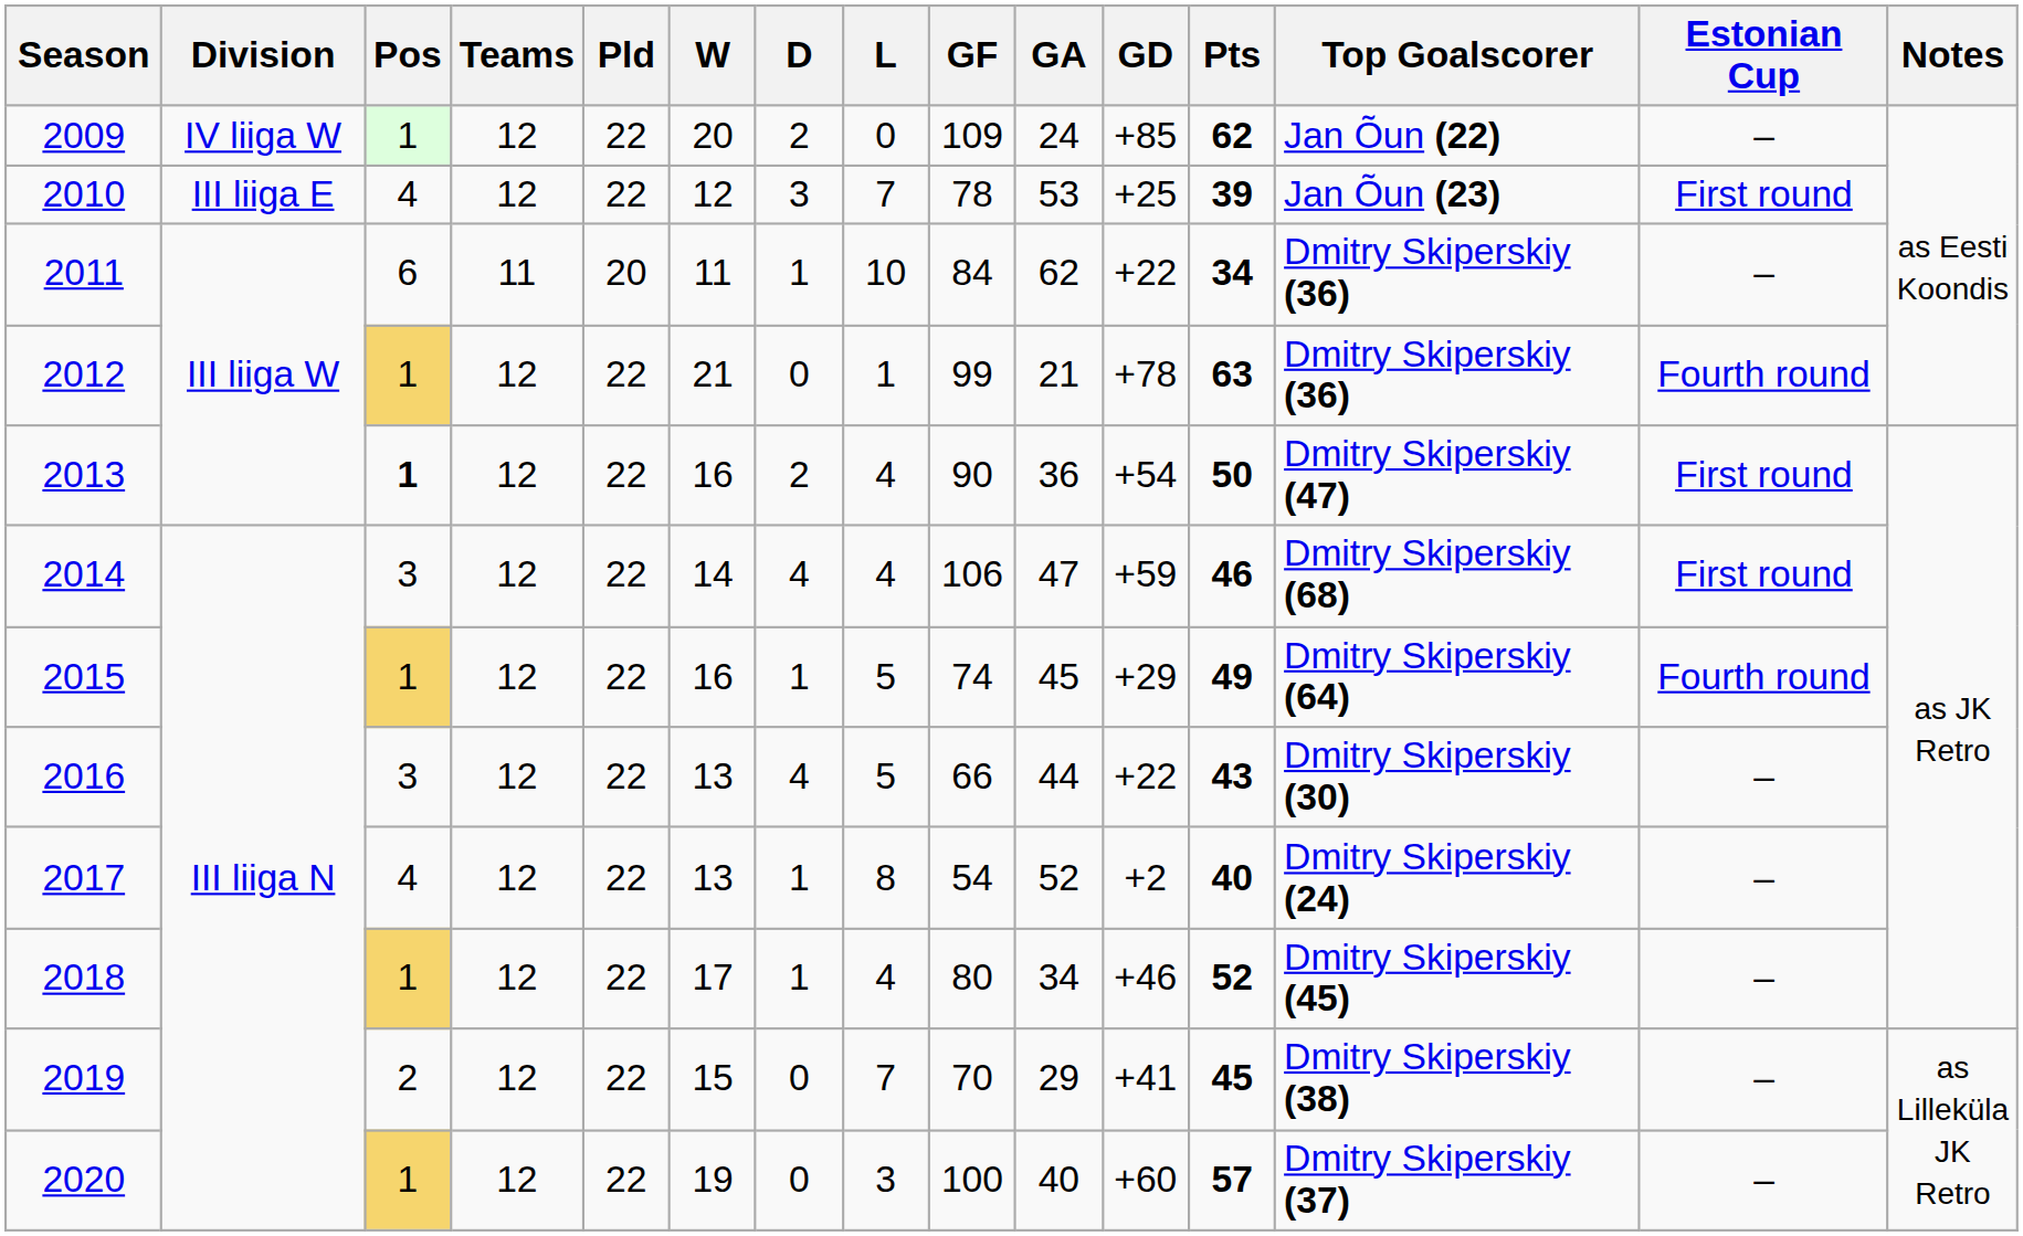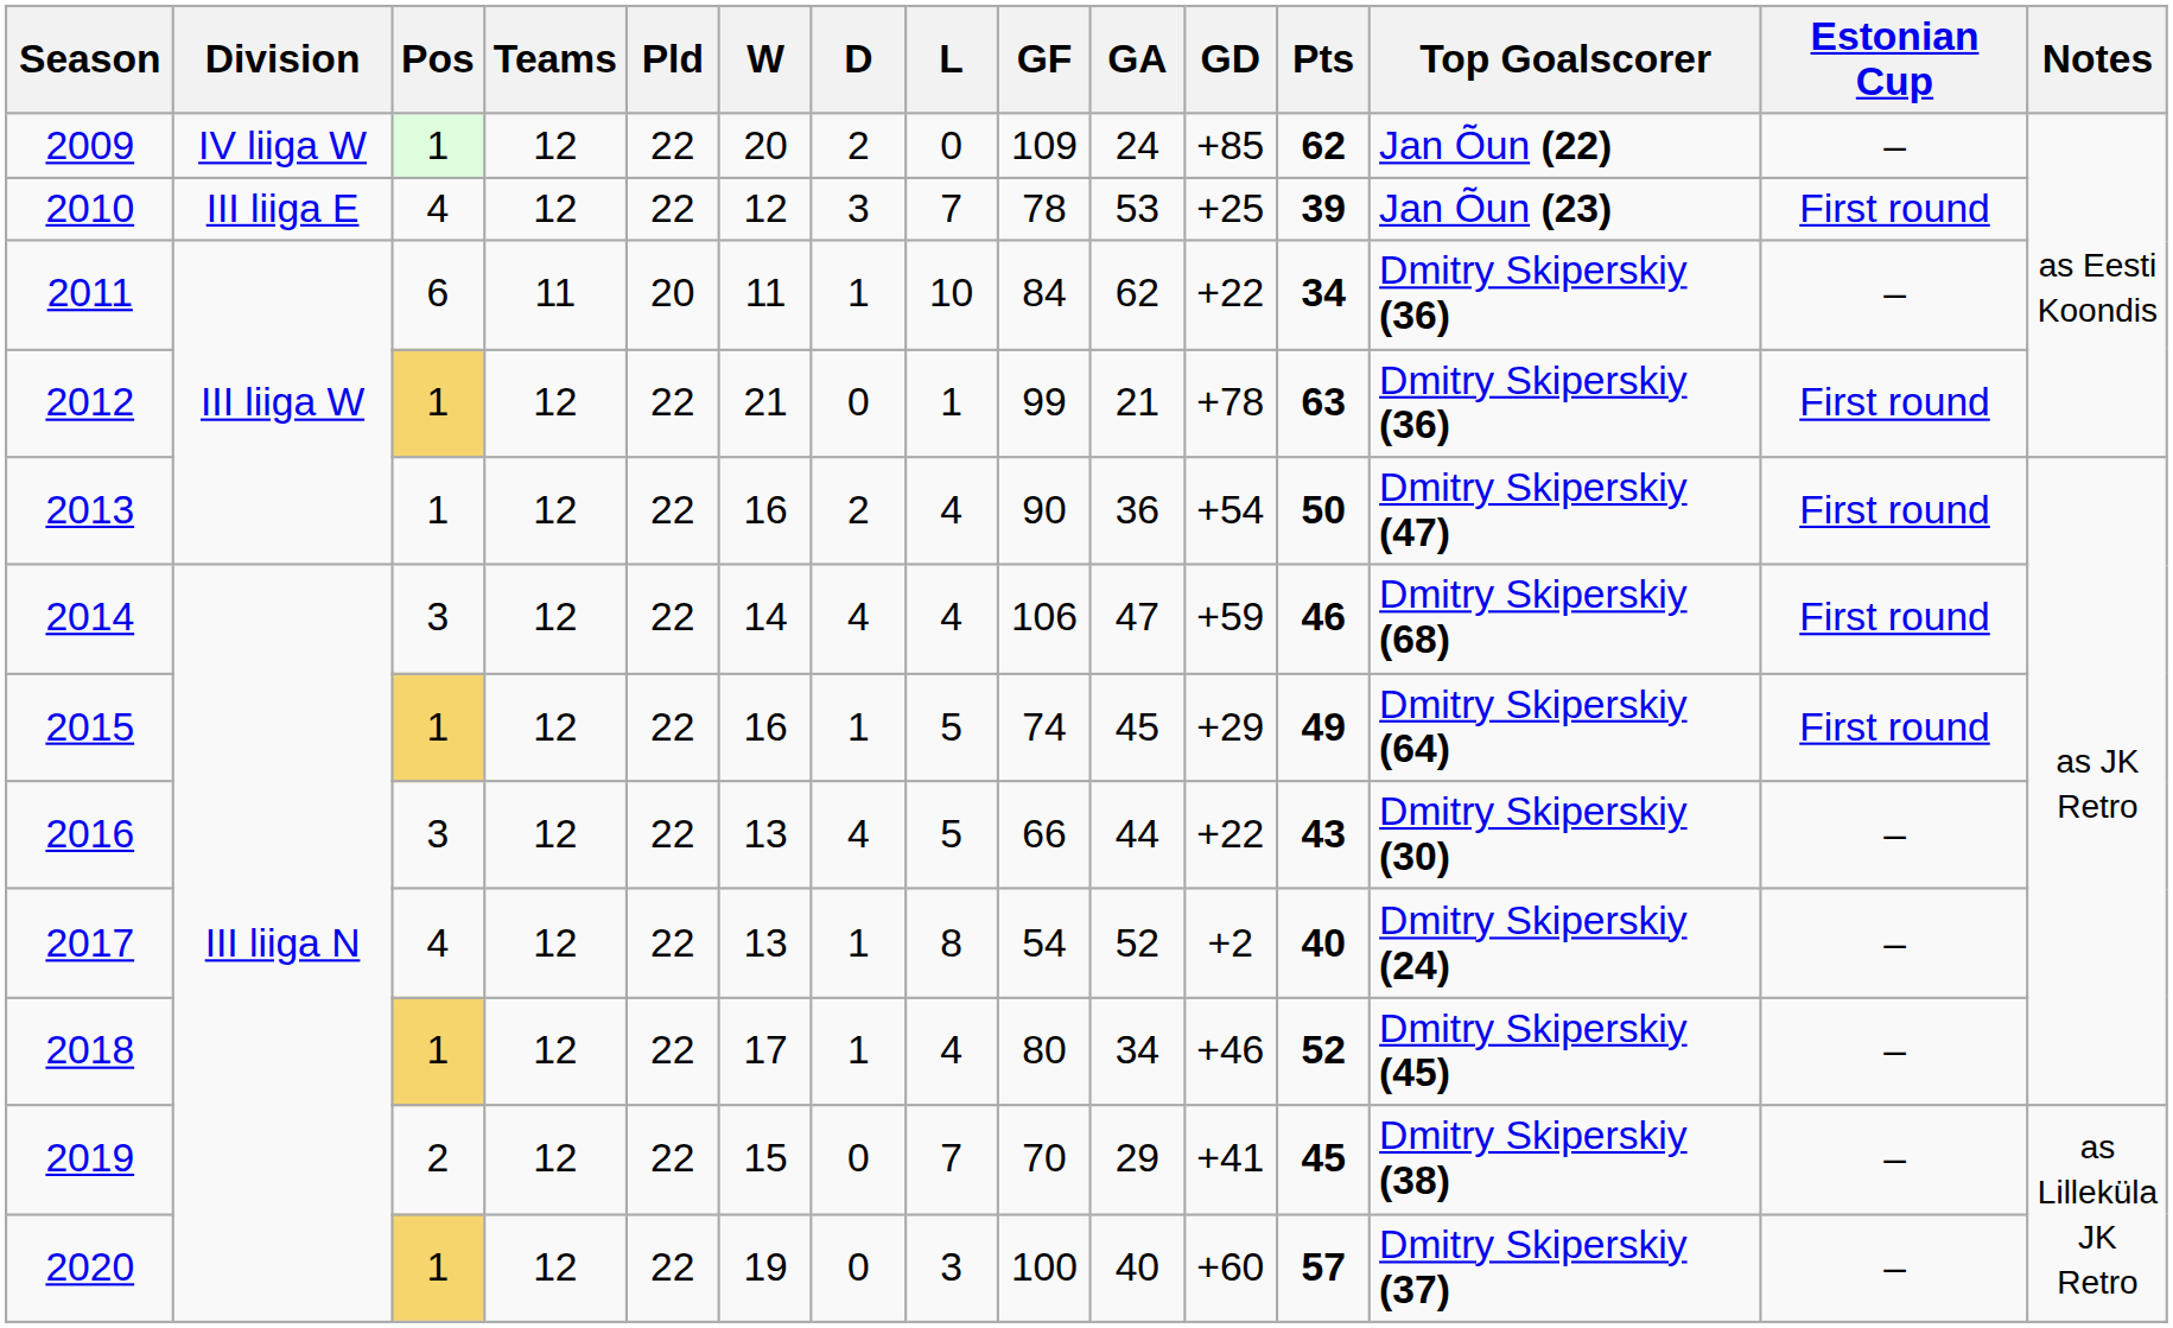 <table class="wikitable">
 <tr>
 <th width=60px>Season</th>
 <th width=80px>Division</th>
 <th width=30px>Pos</th>
 <th width=30px>Teams</th>
 <th width=30px>Pld</th>
 <th width=30px>W</th>
 <th width=30px>D</th>
 <th width=30px>L</th>
 <th width=30px>GF</th>
 <th width=30px>GA</th>
 <th width=30px>GD</th>
 <th width=30px>Pts</th>
 <th width=150px>Top Goalscorer</th>
 <th width=100px><a href='#'>Estonian Cup</a></th>
 <th>Notes</th>
 </tr>
 <tr align=center>
 <td><a href='#'>2009</a></td>
 <td><a href='#'>IV liiga W</a></td>
 <td bgcolor="#DDFFDD">1</td>
 <td>12</td>
 <td>22</td>
 <td>20</td>
 <td>2</td>
 <td>0</td>
 <td>109</td>
 <td>24</td>
 <td>+85</td>
 <td><strong>62</strong></td>
 <td align=left><a href='#'>Jan Õun</a> <strong>(22)</strong></td>
 <td>–</td>
 <td rowspan=4><small>as Eesti Koondis</small></td>
 </tr>
 <tr align=center>
 <td><a href='#'>2010</a></td>
 <td><a href='#'>III liiga E</a></td>
 <td>4</td>
 <td>12</td>
 <td>22</td>
 <td>12</td>
 <td>3</td>
 <td>7</td>
 <td>78</td>
 <td>53</td>
 <td>+25</td>
 <td><strong>39</strong></td>
 <td align=left><a href='#'>Jan Õun</a> <strong>(23)</strong></td>
 <td><a href='#'>First round</a></td>
 </tr>
 <tr align=center>
 <td><a href='#'>2011</a></td>
 <td rowspan=3><a href='#'>III liiga W</a></td>
 <td>6</td>
 <td>11</td>
 <td>20</td>
 <td>11</td>
 <td>1</td>
 <td>10</td>
 <td>84</td>
 <td>62</td>
 <td>+22</td>
 <td><strong>34</strong></td>
 <td align=left><a href='#'>Dmitry Skiperskiy</a> <strong>(36)</strong></td>
 <td>–</td>
 </tr>
 <tr align=center>
 <td><a href='#'>2012</a></td>
 <td bgcolor="#F6D56D">1</td>
 <td>12</td>
 <td>22</td>
 <td>21</td>
 <td>0</td>
 <td>1</td>
 <td>99</td>
 <td>21</td>
 <td>+78</td>
 <td><strong>63</strong></td>
 <td align=left><a href='#'>Dmitry Skiperskiy</a> <strong>(36)</strong></td>
-<td><a href='#'>Fourth round</a></td>
+<td><a href='#'>First round</a></td>
 </tr>
 <tr align=center>
 <td><a href='#'>2013</a></td>
-<td><strong>1</strong></td>
+<td>1</td>
 <td>12</td>
 <td>22</td>
 <td>16</td>
 <td>2</td>
 <td>4</td>
 <td>90</td>
 <td>36</td>
 <td>+54</td>
 <td><strong>50</strong></td>
 <td align=left><a href='#'>Dmitry Skiperskiy</a> <strong>(47)</strong></td>
 <td><a href='#'>First round</a></td>
 <td rowspan=6><small>as JK Retro</small></td>
 </tr>
 <tr align=center>
 <td><a href='#'>2014</a></td>
 <td rowspan=7><a href='#'>III liiga N</a></td>
 <td>3</td>
 <td>12</td>
 <td>22</td>
 <td>14</td>
 <td>4</td>
 <td>4</td>
 <td>106</td>
 <td>47</td>
 <td>+59</td>
 <td><strong>46</strong></td>
 <td align=left><a href='#'>Dmitry Skiperskiy</a> <strong>(68)</strong></td>
 <td><a href='#'>First round</a></td>
 </tr>
 <tr align=center>
 <td><a href='#'>2015</a></td>
 <td bgcolor="#F6D56D">1</td>
 <td>12</td>
 <td>22</td>
 <td>16</td>
 <td>1</td>
 <td>5</td>
 <td>74</td>
 <td>45</td>
 <td>+29</td>
 <td><strong>49</strong></td>
 <td align=left><a href='#'>Dmitry Skiperskiy</a> <strong>(64)</strong></td>
-<td><a href='#'>Fourth round</a></td>
+<td><a href='#'>First round</a></td>
 </tr>
 <tr align=center>
 <td><a href='#'>2016</a></td>
 <td>3</td>
 <td>12</td>
 <td>22</td>
 <td>13</td>
 <td>4</td>
 <td>5</td>
 <td>66</td>
 <td>44</td>
 <td>+22</td>
 <td><strong>43</strong></td>
 <td align=left><a href='#'>Dmitry Skiperskiy</a> <strong>(30)</strong></td>
 <td>–</td>
 </tr>
 <tr align=center>
 <td><a href='#'>2017</a></td>
 <td>4</td>
 <td>12</td>
 <td>22</td>
 <td>13</td>
 <td>1</td>
 <td>8</td>
 <td>54</td>
 <td>52</td>
 <td>+2</td>
 <td><strong>40</strong></td>
 <td align=left><a href='#'>Dmitry Skiperskiy</a> <strong>(24)</strong></td>
 <td>–</td>
 </tr>
 <tr align=center>
 <td><a href='#'>2018</a></td>
 <td bgcolor="#F6D56D">1</td>
 <td>12</td>
 <td>22</td>
 <td>17</td>
 <td>1</td>
 <td>4</td>
 <td>80</td>
 <td>34</td>
 <td>+46</td>
 <td><strong>52</strong></td>
 <td align=left><a href='#'>Dmitry Skiperskiy</a> <strong>(45)</strong></td>
 <td>–</td>
 </tr>
 <tr align=center>
 <td><a href='#'>2019</a></td>
 <td>2</td>
 <td>12</td>
 <td>22</td>
 <td>15</td>
 <td>0</td>
 <td>7</td>
 <td>70</td>
 <td>29</td>
 <td>+41</td>
 <td><strong>45</strong></td>
 <td align=left><a href='#'>Dmitry Skiperskiy</a> <strong>(38)</strong></td>
 <td>–</td>
 <td rowspan=6><small>as Lilleküla JK Retro</small></td>
 </tr>
 <tr align=center>
 <td><a href='#'>2020</a></td>
 <td bgcolor="#F6D56D">1</td>
 <td>12</td>
 <td>22</td>
 <td>19</td>
 <td>0</td>
 <td>3</td>
 <td>100</td>
 <td>40</td>
 <td>+60</td>
 <td><strong>57</strong></td>
 <td align=left><a href='#'>Dmitry Skiperskiy</a> <strong>(37)</strong></td>
 <td>–</td>
 </tr>
 </table>
